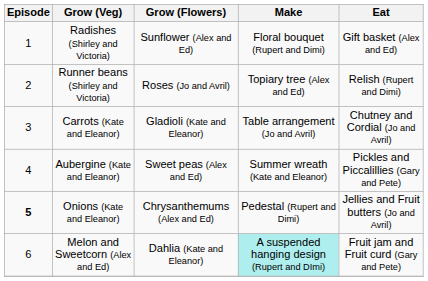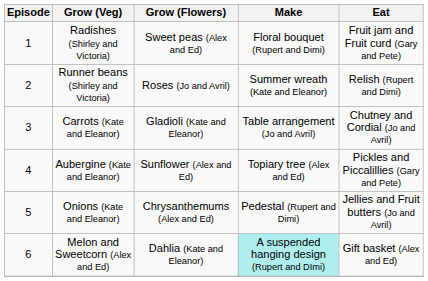 <table class="wikitable" style="text-align:center">
 <tr>
 <th>Episode</th>
 <th>Grow (Veg)</th>
 <th>Grow (Flowers)</th>
 <th>Make</th>
 <th>Eat</th>
 </tr>
 <tr>
 <td>1</td>
 <td>Radishes <small>(Shirley and Victoria)</small></td>
-<td>Sunflower <small>(Alex and Ed)</small></td>
+<td>Sweet peas <small>(Alex and Ed)</small></td>
 <td>Floral bouquet <small>(Rupert and Dimi)</small></td>
-<td>Gift basket <small>(Alex and Ed)</small></td>
+<td>Fruit jam and Fruit curd <small>(Gary and Pete)</small></td>
 </tr>
 <tr>
 <td>2</td>
 <td>Runner beans <small>(Shirley and Victoria)</small></td>
 <td>Roses <small>(Jo and Avril)</small></td>
-<td>Topiary tree <small>(Alex and Ed)</small></td>
+<td>Summer wreath <small>(Kate and Eleanor)</small></td>
 <td>Relish <small>(Rupert and Dimi)</small></td>
 </tr>
 <tr>
 <td>3</td>
 <td>Carrots <small>(Kate and Eleanor)</small></td>
 <td>Gladioli <small>(Kate and Eleanor)</small></td>
 <td>Table arrangement <small>(Jo and Avril)</small></td>
 <td>Chutney and Cordial <small>(Jo and Avril)</small></td>
 </tr>
 <tr>
 <td>4</td>
 <td>Aubergine <small>(Kate and Eleanor)</small></td>
-<td>Sweet peas <small>(Alex and Ed)</small></td>
-<td>Summer wreath <small>(Kate and Eleanor)</small></td>
+<td>Sunflower <small>(Alex and Ed)</small></td>
+<td>Topiary tree <small>(Alex and Ed)</small></td>
 <td>Pickles and Piccalillies <small>(Gary and Pete)</small></td>
 </tr>
 <tr>
-<td><strong>5</strong></td>
+<td>5</td>
 <td>Onions <small>(Kate and Eleanor)</small></td>
 <td>Chrysanthemums <small>(Alex and Ed)</small></td>
 <td>Pedestal <small>(Rupert and Dimi)</small></td>
 <td>Jellies and Fruit butters <small>(Jo and Avril)</small></td>
 </tr>
 <tr>
 <td>6</td>
 <td>Melon and Sweetcorn <small>(Alex and Ed)</small></td>
 <td>Dahlia <small>(Kate and Eleanor)</small></td>
 <td style="background: paleturquoise;">A suspended hanging design <small>(Rupert and DImi)</small></td>
-<td>Fruit jam and Fruit curd <small>(Gary and Pete)</small></td>
+<td>Gift basket <small>(Alex and Ed)</small></td>
 </tr>
 <tr>
 </tr>
 </table>
